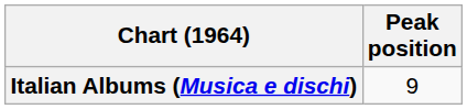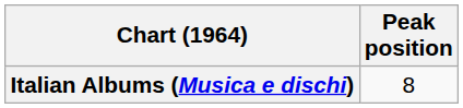 <table class="wikitable plainrowheaders" style="text-align:center">
 <tr>
 <th scope="col">Chart (1964)</th>
 <th scope="col">Peak<br>position</th>
 </tr>
 <tr>
 <th scope="row">Italian Albums (<em><a href='#'>Musica e dischi</a></em>)</th>
-<td>9</td>
+<td>8</td>
 </tr>
 </table>
